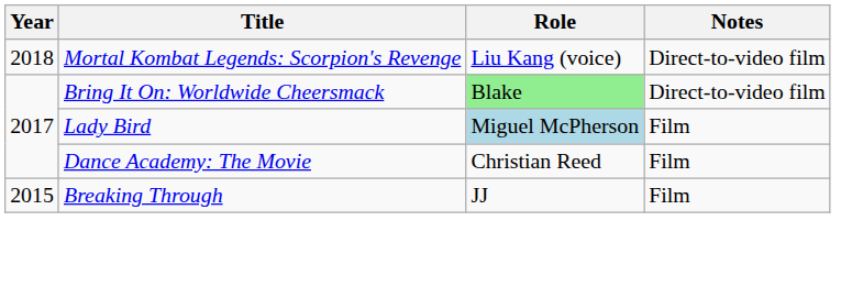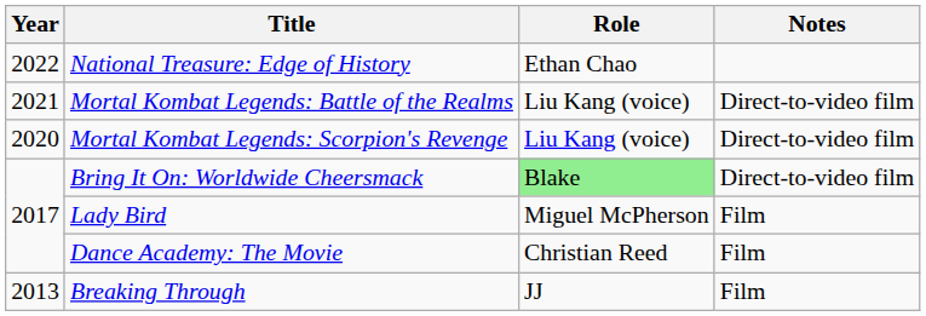 <table class="wikitable sortable">
 <tr>
 <th>Year</th>
 <th>Title</th>
 <th>Role</th>
 <th>Notes</th>
 </tr>
 <tr>
-<td>2018</td>
+<td>2022</td>
+<td><em><a href='#'>National Treasure: Edge of History</a></em></td>
+<td>Ethan Chao</td>
+<td></td>
+</tr>
+<tr>
+<td>2021</td>
+<td><em><a href='#'>Mortal Kombat Legends: Battle of the Realms</a></em></td>
+<td>Liu Kang (voice)</td>
+<td>Direct-to-video film</td>
+</tr>
+<tr>
+<td>2020</td>
 <td><em><a href='#'>Mortal Kombat Legends: Scorpion's Revenge</a></em></td>
 <td><a href='#'>Liu Kang</a> (voice)</td>
 <td>Direct-to-video film</td>
 </tr>
 <tr>
 <td rowspan="3">2017</td>
 <td><em><a href='#'>Bring It On: Worldwide Cheersmack</a></em></td>
 <td style="background: lightgreen;">Blake</td>
 <td>Direct-to-video film</td>
 </tr>
 <tr>
 <td><em><a href='#'>Lady Bird</a></em></td>
-<td style="background: lightblue;">Miguel McPherson</td>
+<td>Miguel McPherson</td>
 <td>Film</td>
 </tr>
 <tr>
 <td><em><a href='#'>Dance Academy: The Movie</a></em></td>
 <td>Christian Reed</td>
 <td>Film</td>
 </tr>
 <tr>
-<td>2015</td>
+<td>2013</td>
 <td><em><a href='#'>Breaking Through</a></em></td>
 <td>JJ</td>
 <td>Film</td>
 </tr>
 </table>
